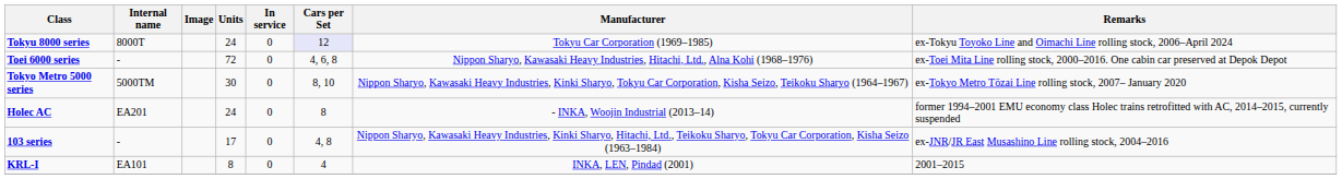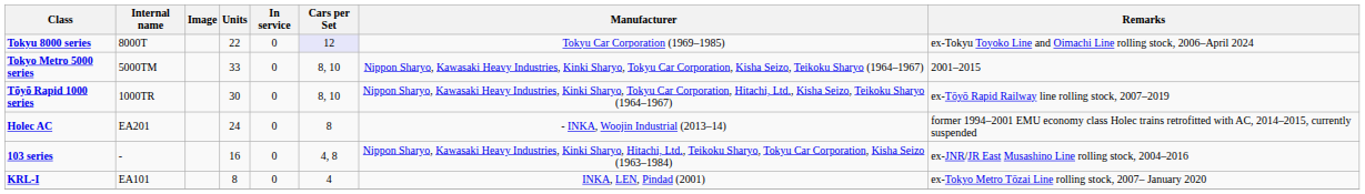 <table class="wikitable collapsible collapsed">
 <tr>
 <th>Class</th>
 <th>Internal name</th>
 <th>Image</th>
 <th>Units</th>
 <th>In service</th>
 <th>Cars per Set</th>
 <th>Manufacturer</th>
 <th>Remarks</th>
 </tr>
 <tr>
 <td><strong><a href='#'>Tokyu 8000 series</a></strong></td>
 <td>8000T</td>
 <td></td>
-<td align=center>24</td>
+<td align=center>22</td>
 <td align=center>0</td>
 <td align=center style="background: lavender;">12</td>
 <td align=center> <a href='#'>Tokyu Car Corporation</a> (1969–1985)</td>
 <td>ex-Tokyu <a href='#'>Toyoko Line</a> and <a href='#'>Oimachi Line</a> rolling stock, 2006–April 2024</td>
 </tr>
 <tr>
-<td><strong><a href='#'>Toei 6000 series</a></strong></td>
-<td>-</td>
+<td><strong><a href='#'>Tokyo Metro 5000 series</a></strong></td>
+<td>5000TM</td>
 <td></td>
-<td align=center>72</td>
+<td align=center>33</td>
 <td align=center>0</td>
-<td align=center>4, 6, 8</td>
-<td align=center> <a href='#'>Nippon Sharyo</a>, <a href='#'>Kawasaki Heavy Industries</a>, <a href='#'>Hitachi, Ltd.</a>, <a href='#'>Alna Kohi</a> (1968–1976)</td>
-<td>ex-<a href='#'>Toei Mita Line</a> rolling stock, 2000–2016. One cabin car preserved at Depok Depot</td>
+<td align=center>8, 10</td>
+<td align=center> <a href='#'>Nippon Sharyo</a>, <a href='#'>Kawasaki Heavy Industries</a>, <a href='#'>Kinki Sharyo</a>, <a href='#'>Tokyu Car Corporation</a>, <a href='#'>Kisha Seizo</a>, <a href='#'>Teikoku Sharyo</a> (1964–1967)</td>
+<td>2001–2015</td>
 </tr>
 <tr>
-<td><strong><a href='#'>Tokyo Metro 5000 series</a></strong></td>
-<td>5000TM</td>
+<td><strong><a href='#'>Tōyō Rapid 1000 series</a></strong></td>
+<td>1000TR</td>
 <td></td>
 <td align=center>30</td>
 <td align=center>0</td>
 <td align=center>8, 10</td>
-<td align=center> <a href='#'>Nippon Sharyo</a>, <a href='#'>Kawasaki Heavy Industries</a>, <a href='#'>Kinki Sharyo</a>, <a href='#'>Tokyu Car Corporation</a>, <a href='#'>Kisha Seizo</a>, <a href='#'>Teikoku Sharyo</a> (1964–1967)</td>
-<td>ex-<a href='#'>Tokyo Metro Tōzai Line</a> rolling stock, 2007– January 2020</td>
+<td align=center> <a href='#'>Nippon Sharyo</a>, <a href='#'>Kawasaki Heavy Industries</a>, <a href='#'>Kinki Sharyo</a>, <a href='#'>Tokyu Car Corporation</a>, <a href='#'>Hitachi, Ltd.</a>, <a href='#'>Kisha Seizo</a>, <a href='#'>Teikoku Sharyo</a> (1964–1967)</td>
+<td>ex-<a href='#'>Tōyō Rapid Railway</a> line rolling stock, 2007–2019</td>
 </tr>
 <tr>
 <td><strong><a href='#'>Holec AC</a></strong></td>
 <td>EA201</td>
 <td></td>
 <td align=center>24</td>
 <td align=center>0</td>
 <td align=center>8</td>
 <td align=center>- <a href='#'>INKA</a>, <a href='#'>Woojin Industrial</a> (2013–14)</td>
 <td>former 1994–2001 EMU economy class Holec trains retrofitted with AC, 2014–2015, currently suspended</td>
 </tr>
 <tr>
 <td><strong><a href='#'>103 series</a></strong></td>
 <td>-</td>
 <td></td>
-<td align=center>17</td>
+<td align=center>16</td>
 <td align=center>0</td>
 <td align=center>4, 8</td>
 <td align=center> <a href='#'>Nippon Sharyo</a>, <a href='#'>Kawasaki Heavy Industries</a>, <a href='#'>Kinki Sharyo</a>, <a href='#'>Hitachi, Ltd.</a>, <a href='#'>Teikoku Sharyo</a>, <a href='#'>Tokyu Car Corporation</a>, <a href='#'>Kisha Seizo</a> (1963–1984)</td>
 <td>ex-<a href='#'>JNR</a>/<a href='#'>JR East</a> <a href='#'>Musashino Line</a>  rolling stock, 2004–2016</td>
 </tr>
 <tr>
 <td><strong><a href='#'>KRL-I</a></strong></td>
 <td>EA101</td>
 <td></td>
 <td align=center>8</td>
 <td align=center>0</td>
 <td align=center>4</td>
 <td align=center> <a href='#'>INKA</a>, <a href='#'>LEN</a>, <a href='#'>Pindad</a> (2001)</td>
-<td>2001–2015</td>
+<td>ex-<a href='#'>Tokyo Metro Tōzai Line</a> rolling stock, 2007– January 2020</td>
 </tr>
 <tr>
 </tr>
 </table>
